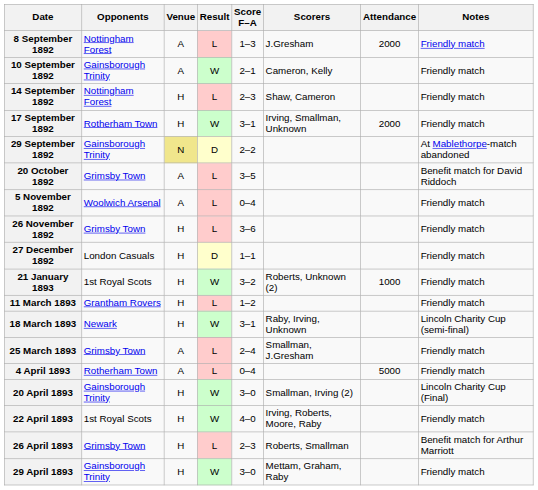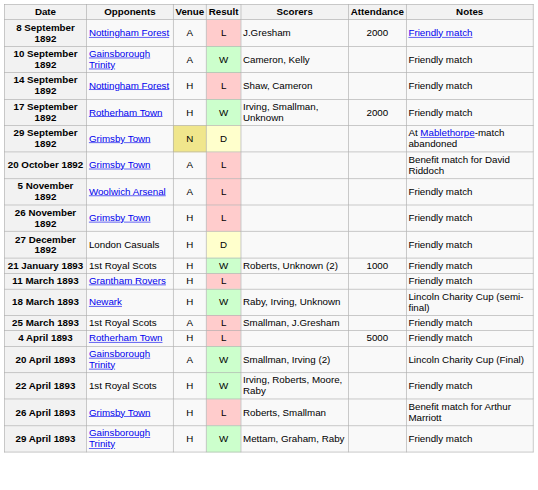 <table class="wikitable plainrowheaders" style="text-align:center">
 <tr>
 <th scope="col">Date</th>
 <th scope="col">Opponents</th>
 <th scope="col">Venue</th>
 <th scope="col">Result</th>
-<th scope="col">Score<br>F–A</th>
 <th scope="col">Scorers</th>
 <th scope="col">Attendance</th>
 <th scope="col">Notes</th>
 </tr>
 <tr>
 <th scope="row">8 September 1892</th>
 <td align="left"><a href='#'>Nottingham Forest</a></td>
 <td>A</td>
 <td style=background:#fcc>L</td>
-<td>1–3</td>
 <td align="left">J.Gresham</td>
 <td>2000</td>
 <td align="left"><a href='#'>Friendly match</a></td>
 </tr>
 <tr>
 <th scope="row">10 September 1892</th>
 <td align="left"><a href='#'>Gainsborough Trinity</a></td>
 <td>A</td>
 <td style=background:#cfc>W</td>
-<td>2–1</td>
 <td align="left">Cameron, Kelly</td>
 <td></td>
 <td align="left">Friendly match</td>
 </tr>
 <tr>
 <th scope="row">14 September 1892</th>
 <td align="left"><a href='#'>Nottingham Forest</a></td>
 <td>H</td>
 <td style=background:#fcc>L</td>
-<td>2–3</td>
 <td align="left">Shaw, Cameron</td>
 <td></td>
 <td align="left">Friendly match</td>
 </tr>
 <tr>
 <th scope="row">17 September 1892</th>
 <td align="left"><a href='#'>Rotherham Town</a></td>
 <td>H</td>
 <td style=background:#cfc>W</td>
-<td>3–1</td>
 <td align="left">Irving, Smallman, Unknown</td>
 <td>2000</td>
 <td align="left">Friendly match</td>
 </tr>
 <tr>
 <th scope="row">29 September 1892</th>
-<td align="left"><a href='#'>Gainsborough Trinity</a></td>
+<td align="left"><a href='#'>Grimsby Town</a></td>
 <td style="background: khaki;">N</td>
 <td style=background:#ffc>D</td>
-<td>2–2</td>
 <td align="left"></td>
 <td></td>
 <td align="left">At <a href='#'>Mablethorpe</a>-match abandoned</td>
 </tr>
 <tr>
 <th scope="row">20 October 1892</th>
 <td align="left"><a href='#'>Grimsby Town</a></td>
 <td>A</td>
 <td style=background:#fcc>L</td>
-<td>3–5</td>
 <td align="left"></td>
 <td></td>
 <td align="left">Benefit match for David Riddoch</td>
 </tr>
 <tr>
 <th scope="row">5 November 1892</th>
 <td align="left"><a href='#'>Woolwich Arsenal</a></td>
 <td>A</td>
 <td style=background:#fcc>L</td>
-<td>0–4</td>
 <td align="left"></td>
 <td></td>
 <td align="left">Friendly match</td>
 </tr>
 <tr>
 <th scope="row">26 November 1892</th>
 <td align="left"><a href='#'>Grimsby Town</a></td>
 <td>H</td>
 <td style=background:#fcc>L</td>
-<td>3–6</td>
 <td></td>
 <td></td>
 <td align="left">Friendly match</td>
 </tr>
 <tr>
 <th scope="row">27 December 1892</th>
 <td align="left">London Casuals</td>
 <td>H</td>
 <td style=background:#ffc>D</td>
-<td>1–1</td>
 <td align="left"></td>
 <td></td>
 <td align="left">Friendly match</td>
 </tr>
 <tr>
 <th scope="row">21 January 1893</th>
 <td align="left">1st Royal Scots</td>
 <td>H</td>
 <td style=background:#cfc>W</td>
-<td>3–2</td>
 <td align="left">Roberts, Unknown (2)</td>
 <td>1000</td>
 <td align="left">Friendly match</td>
 </tr>
 <tr>
 <th scope="row">11 March 1893</th>
 <td align="left"><a href='#'>Grantham Rovers</a></td>
 <td>H</td>
 <td style=background:#fcc>L</td>
-<td>1–2</td>
 <td align="left"></td>
 <td></td>
 <td align="left">Friendly match</td>
 </tr>
 <tr>
 <th scope="row">18 March 1893</th>
 <td align="left"><a href='#'>Newark</a></td>
 <td>H</td>
 <td style=background:#cfc>W</td>
-<td>3–1</td>
 <td align="left">Raby, Irving, Unknown</td>
 <td></td>
 <td align="left">Lincoln Charity Cup (semi-final)</td>
 </tr>
 <tr>
 <th scope="row">25 March 1893</th>
-<td align="left"><a href='#'>Grimsby Town</a></td>
+<td align="left">1st Royal Scots</td>
 <td>A</td>
 <td style=background:#fcc>L</td>
-<td>2–4</td>
 <td align="left">Smallman, J.Gresham</td>
 <td></td>
 <td align="left">Friendly match</td>
 </tr>
 <tr>
 <th scope="row">4 April 1893</th>
 <td align="left"><a href='#'>Rotherham Town</a></td>
-<td>A</td>
+<td>H</td>
 <td style=background:#fcc>L</td>
-<td>0–4</td>
 <td align="left"></td>
 <td>5000</td>
 <td align="left">Friendly match</td>
 </tr>
 <tr>
 <th scope="row">20 April 1893</th>
 <td align="left"><a href='#'>Gainsborough Trinity</a></td>
-<td>H</td>
+<td>A</td>
 <td style=background:#cfc>W</td>
-<td>3–0</td>
 <td align="left">Smallman, Irving (2)</td>
 <td></td>
 <td align="left">Lincoln Charity Cup (Final)</td>
 </tr>
 <tr>
 <th scope="row">22 April 1893</th>
 <td align="left">1st Royal Scots</td>
 <td>H</td>
 <td style=background:#cfc>W</td>
-<td>4–0</td>
 <td align="left">Irving, Roberts, Moore, Raby</td>
 <td></td>
 <td align="left">Friendly match</td>
 </tr>
 <tr>
 <th scope="row">26 April 1893</th>
 <td align="left"><a href='#'>Grimsby Town</a></td>
 <td>H</td>
 <td style=background:#fcc>L</td>
-<td>2–3</td>
 <td align="left">Roberts, Smallman</td>
 <td></td>
 <td align="left">Benefit match for Arthur Marriott</td>
 </tr>
 <tr>
 <th scope="row">29 April 1893</th>
 <td align="left"><a href='#'>Gainsborough Trinity</a></td>
 <td>H</td>
 <td style=background:#cfc>W</td>
-<td>3–0</td>
 <td align="left">Mettam, Graham, Raby</td>
 <td></td>
 <td align="left">Friendly match</td>
 </tr>
 </table>
